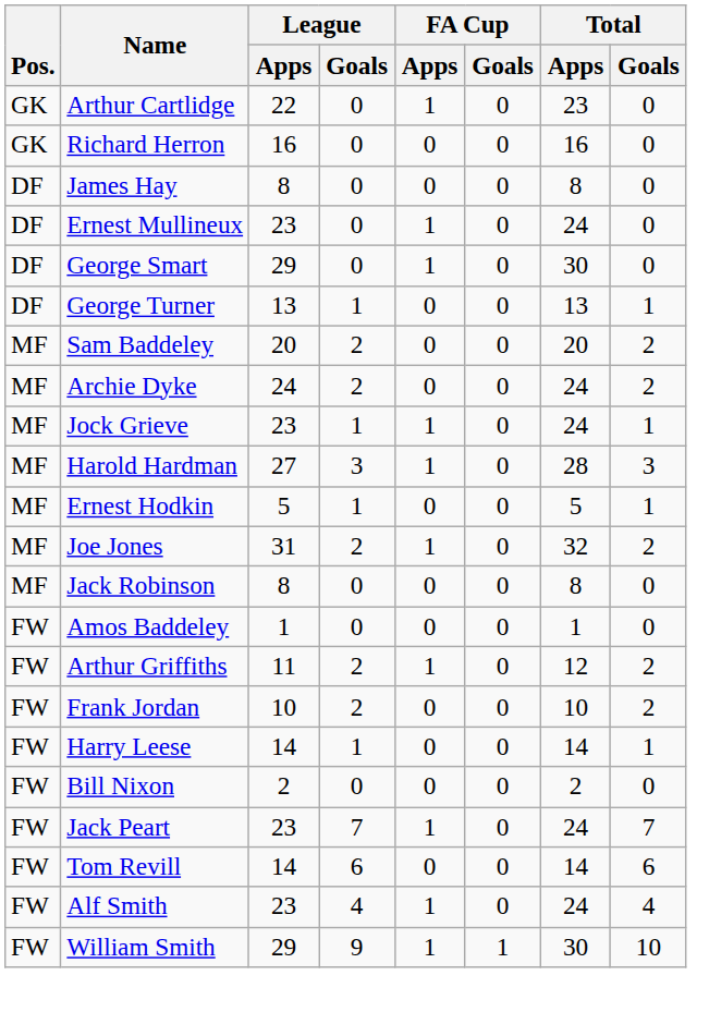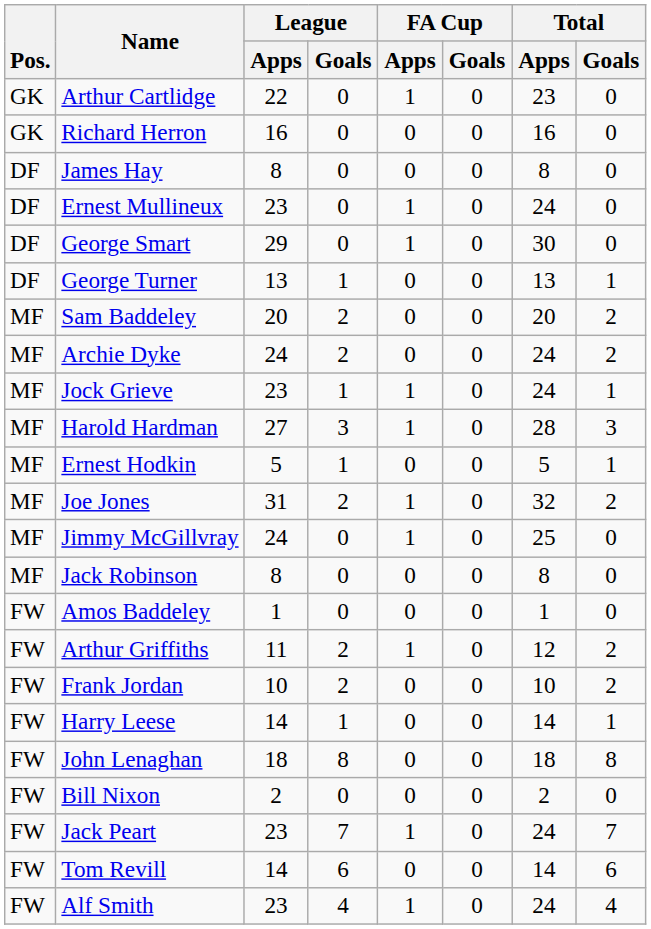 <table class="wikitable" style="text-align:center">
 <tr>
 <th rowspan="2" valign="bottom">Pos.</th>
 <th rowspan="2">Name</th>
 <th colspan="2" width="85">League</th>
 <th colspan="2" width="85">FA Cup</th>
 <th colspan="2" width="85">Total</th>
 </tr>
 <tr>
 <th>Apps</th>
 <th>Goals</th>
 <th>Apps</th>
 <th>Goals</th>
 <th>Apps</th>
 <th>Goals</th>
 </tr>
 <tr>
 <td align="left">GK</td>
 <td align="left"> <a href='#'>Arthur Cartlidge</a></td>
 <td>22</td>
 <td>0</td>
 <td>1</td>
 <td>0</td>
 <td>23</td>
 <td>0</td>
 </tr>
 <tr>
 <td align="left">GK</td>
 <td align="left"> <a href='#'>Richard Herron</a></td>
 <td>16</td>
 <td>0</td>
 <td>0</td>
 <td>0</td>
 <td>16</td>
 <td>0</td>
 </tr>
 <tr>
 <td align="left">DF</td>
 <td align="left"> <a href='#'>James Hay</a></td>
 <td>8</td>
 <td>0</td>
 <td>0</td>
 <td>0</td>
 <td>8</td>
 <td>0</td>
 </tr>
 <tr>
 <td align="left">DF</td>
 <td align="left"> <a href='#'>Ernest Mullineux</a></td>
 <td>23</td>
 <td>0</td>
 <td>1</td>
 <td>0</td>
 <td>24</td>
 <td>0</td>
 </tr>
 <tr>
 <td align="left">DF</td>
 <td align="left"> <a href='#'>George Smart</a></td>
 <td>29</td>
 <td>0</td>
 <td>1</td>
 <td>0</td>
 <td>30</td>
 <td>0</td>
 </tr>
 <tr>
 <td align="left">DF</td>
 <td align="left"> <a href='#'>George Turner</a></td>
 <td>13</td>
 <td>1</td>
 <td>0</td>
 <td>0</td>
 <td>13</td>
 <td>1</td>
 </tr>
 <tr>
 <td align="left">MF</td>
 <td align="left"> <a href='#'>Sam Baddeley</a></td>
 <td>20</td>
 <td>2</td>
 <td>0</td>
 <td>0</td>
 <td>20</td>
 <td>2</td>
 </tr>
 <tr>
 <td align="left">MF</td>
 <td align="left"> <a href='#'>Archie Dyke</a></td>
 <td>24</td>
 <td>2</td>
 <td>0</td>
 <td>0</td>
 <td>24</td>
 <td>2</td>
 </tr>
 <tr>
 <td align="left">MF</td>
 <td align="left"> <a href='#'>Jock Grieve</a></td>
 <td>23</td>
 <td>1</td>
 <td>1</td>
 <td>0</td>
 <td>24</td>
 <td>1</td>
 </tr>
 <tr>
 <td align="left">MF</td>
 <td align="left"> <a href='#'>Harold Hardman</a></td>
 <td>27</td>
 <td>3</td>
 <td>1</td>
 <td>0</td>
 <td>28</td>
 <td>3</td>
 </tr>
 <tr>
 <td align="left">MF</td>
 <td align="left"> <a href='#'>Ernest Hodkin</a></td>
 <td>5</td>
 <td>1</td>
 <td>0</td>
 <td>0</td>
 <td>5</td>
 <td>1</td>
 </tr>
 <tr>
 <td align="left">MF</td>
 <td align="left"> <a href='#'>Joe Jones</a></td>
 <td>31</td>
 <td>2</td>
 <td>1</td>
 <td>0</td>
 <td>32</td>
 <td>2</td>
 </tr>
 <tr>
 <td align="left">MF</td>
+<td align="left"> <a href='#'>Jimmy McGillvray</a></td>
+<td>24</td>
+<td>0</td>
+<td>1</td>
+<td>0</td>
+<td>25</td>
+<td>0</td>
+</tr>
+<tr>
+<td align="left">MF</td>
 <td align="left"> <a href='#'>Jack Robinson</a></td>
 <td>8</td>
 <td>0</td>
 <td>0</td>
 <td>0</td>
 <td>8</td>
 <td>0</td>
 </tr>
 <tr>
 <td align="left">FW</td>
 <td align="left"> <a href='#'>Amos Baddeley</a></td>
 <td>1</td>
 <td>0</td>
 <td>0</td>
 <td>0</td>
 <td>1</td>
 <td>0</td>
 </tr>
 <tr>
 <td align="left">FW</td>
 <td align="left"> <a href='#'>Arthur Griffiths</a></td>
 <td>11</td>
 <td>2</td>
 <td>1</td>
 <td>0</td>
 <td>12</td>
 <td>2</td>
 </tr>
 <tr>
 <td align="left">FW</td>
 <td align="left"> <a href='#'>Frank Jordan</a></td>
 <td>10</td>
 <td>2</td>
 <td>0</td>
 <td>0</td>
 <td>10</td>
 <td>2</td>
 </tr>
 <tr>
 <td align="left">FW</td>
 <td align="left"> <a href='#'>Harry Leese</a></td>
 <td>14</td>
 <td>1</td>
 <td>0</td>
 <td>0</td>
 <td>14</td>
 <td>1</td>
 </tr>
 <tr>
 <td align="left">FW</td>
+<td align="left"> <a href='#'>John Lenaghan</a></td>
+<td>18</td>
+<td>8</td>
+<td>0</td>
+<td>0</td>
+<td>18</td>
+<td>8</td>
+</tr>
+<tr>
+<td align="left">FW</td>
 <td align="left"> <a href='#'>Bill Nixon</a></td>
 <td>2</td>
 <td>0</td>
 <td>0</td>
 <td>0</td>
 <td>2</td>
 <td>0</td>
 </tr>
 <tr>
 <td align="left">FW</td>
 <td align="left"> <a href='#'>Jack Peart</a></td>
 <td>23</td>
 <td>7</td>
 <td>1</td>
 <td>0</td>
 <td>24</td>
 <td>7</td>
 </tr>
 <tr>
 <td align="left">FW</td>
 <td align="left"> <a href='#'>Tom Revill</a></td>
 <td>14</td>
 <td>6</td>
 <td>0</td>
 <td>0</td>
 <td>14</td>
 <td>6</td>
 </tr>
 <tr>
 <td align="left">FW</td>
 <td align="left"> <a href='#'>Alf Smith</a></td>
 <td>23</td>
 <td>4</td>
 <td>1</td>
 <td>0</td>
 <td>24</td>
 <td>4</td>
 </tr>
-<tr>
-<td align="left">FW</td>
-<td align="left"> <a href='#'>William Smith</a></td>
-<td>29</td>
-<td>9</td>
-<td>1</td>
-<td>1</td>
-<td>30</td>
-<td>10</td>
-</tr>
 </table>
